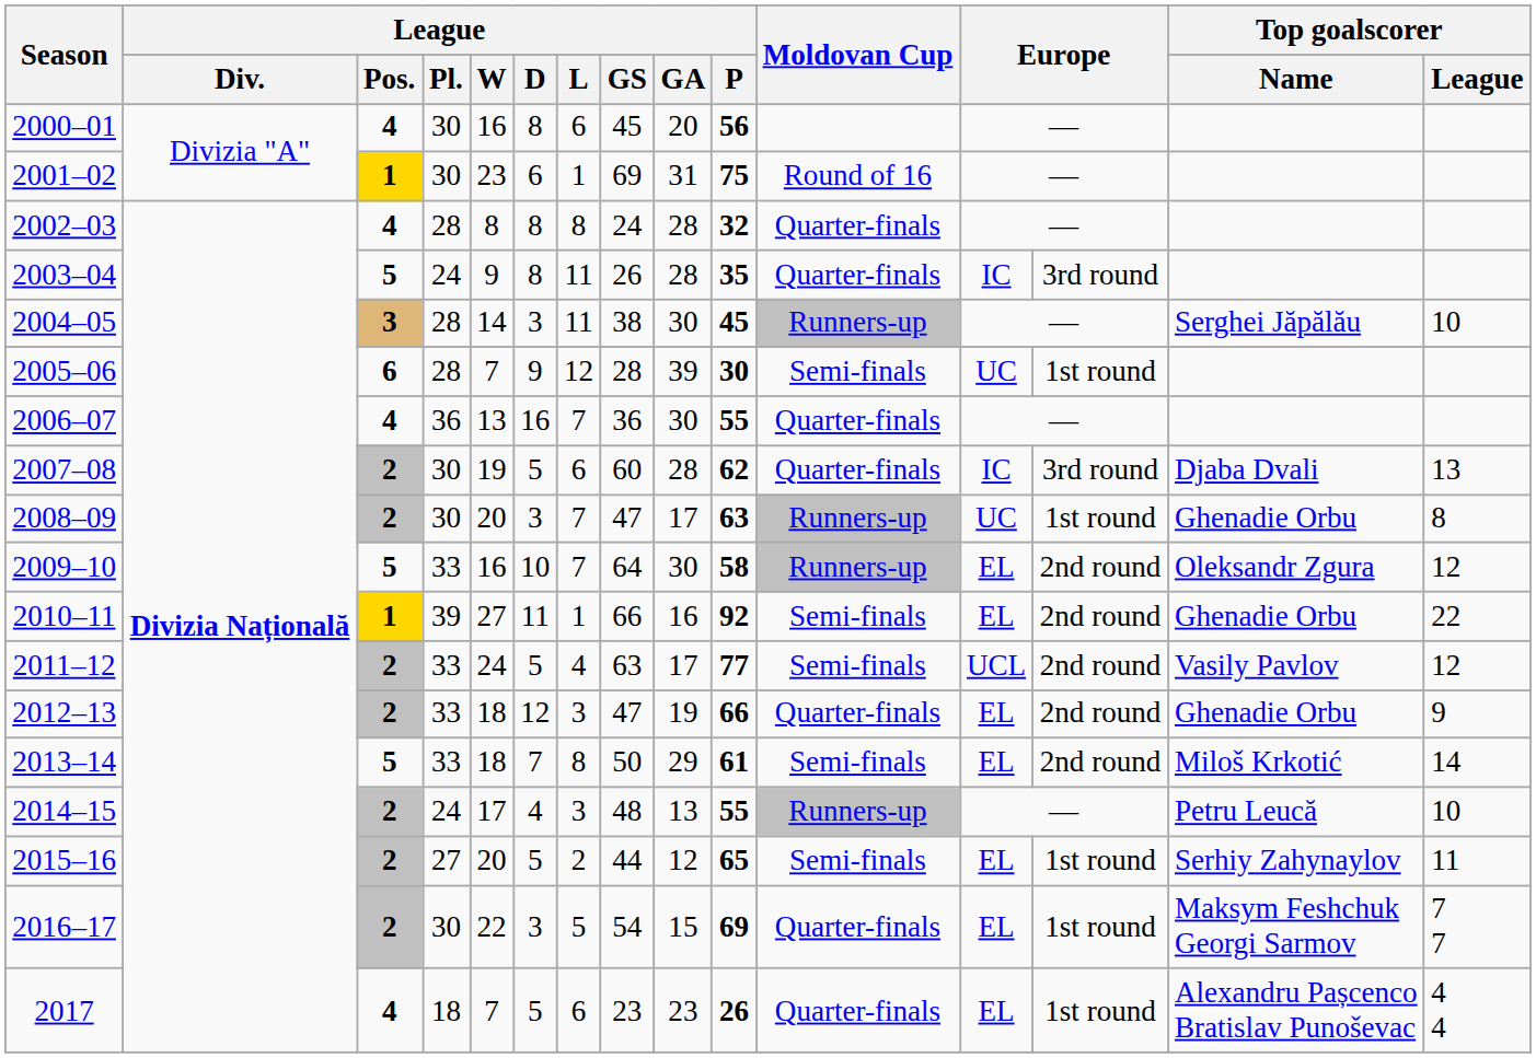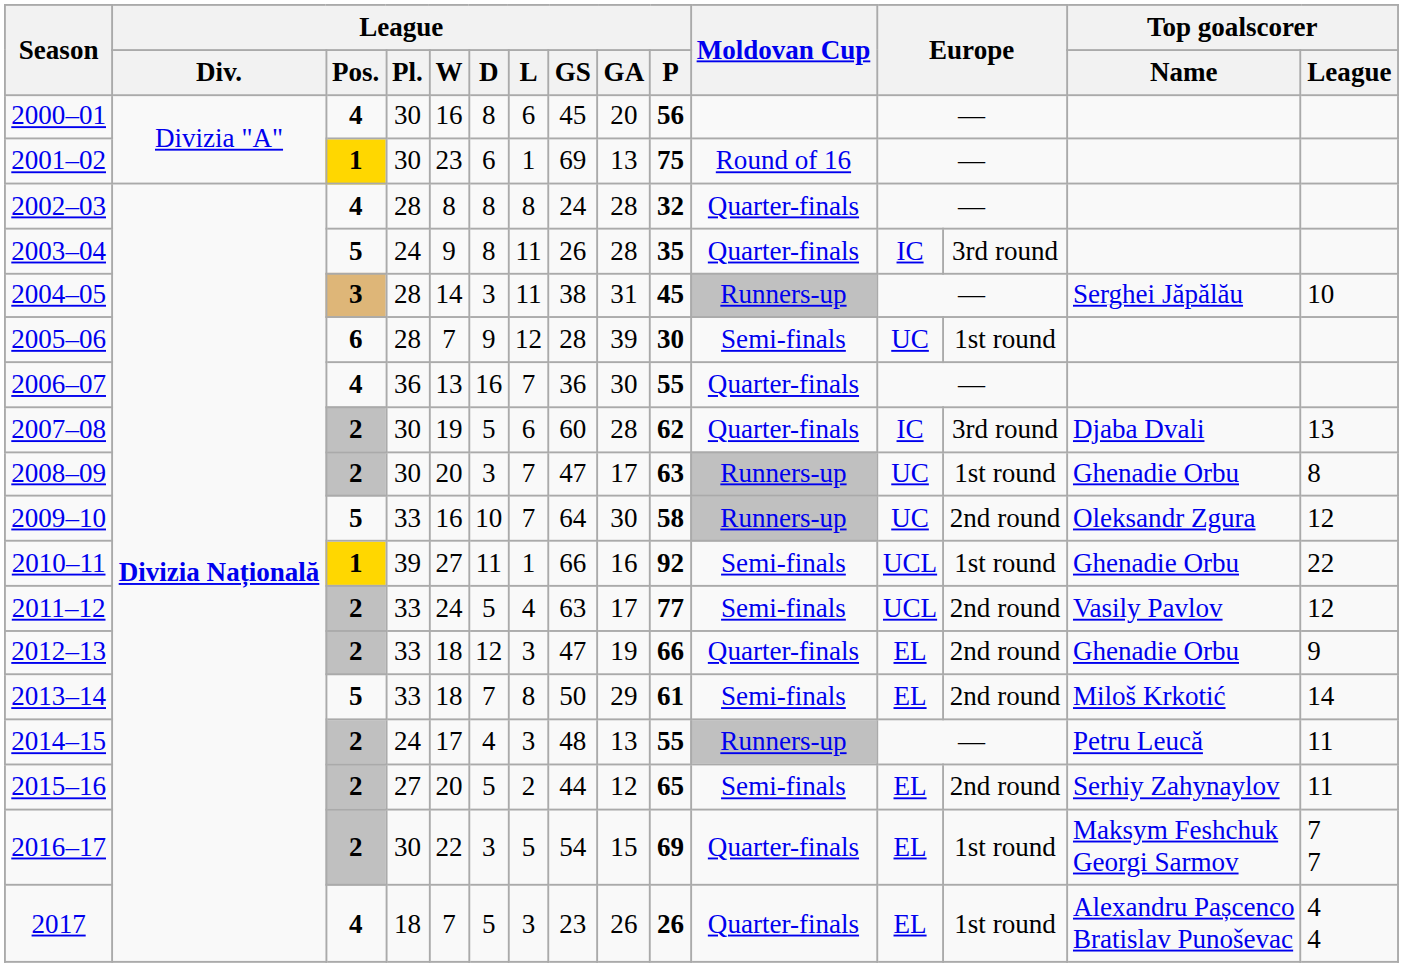 <table class="wikitable mw-collapsible mw-collapsed" align=center cellspacing="0" cellpadding="3" style="border:1px solid #AAAAAA;font-size:90%">
 <tr>
 <th rowspan="2">Season</th>
 <th colspan="9">League</th>
 <th rowspan="2"><a href='#'>Moldovan Cup</a></th>
 <th rowspan="2" colspan="2">Europe</th>
 <th colspan="2">Top goalscorer</th>
 </tr>
 <tr>
 <th>Div.</th>
 <th>Pos.</th>
 <th>Pl.</th>
 <th>W</th>
 <th>D</th>
 <th>L</th>
 <th>GS</th>
 <th>GA</th>
 <th>P</th>
 <th>Name</th>
 <th>League</th>
 </tr>
 <tr>
 <td align=center><a href='#'>2000–01</a></td>
 <td align=center rowspan=2><a href='#'>Divizia "A"</a></td>
 <td align=center><strong>4</strong></td>
 <td align=center>30</td>
 <td align=center>16</td>
 <td align=center>8</td>
 <td align=center>6</td>
 <td align=center>45</td>
 <td align=center>20</td>
 <td align=center><strong>56</strong></td>
 <td align=center></td>
 <td align=center colspan=2>—</td>
 <td align=left></td>
 <td align=left></td>
 </tr>
 <tr>
 <td align=center><a href='#'>2001–02</a></td>
 <td align=center bgcolor=gold><strong>1</strong></td>
 <td align=center>30</td>
 <td align=center>23</td>
 <td align=center>6</td>
 <td align=center>1</td>
 <td align=center>69</td>
-<td align=center>31</td>
+<td align=center>13</td>
 <td align=center><strong>75</strong></td>
 <td align=center><a href='#'>Round of 16</a></td>
 <td align=center colspan=2>—</td>
 <td align=left></td>
 <td align=left></td>
 </tr>
 <tr>
 <td align=center><a href='#'>2002–03</a></td>
 <td align=center rowspan=16><strong><a href='#'>Divizia Națională</a></strong></td>
 <td align=center><strong>4</strong></td>
 <td align=center>28</td>
 <td align=center>8</td>
 <td align=center>8</td>
 <td align=center>8</td>
 <td align=center>24</td>
 <td align=center>28</td>
 <td align=center><strong>32</strong></td>
 <td align=center><a href='#'>Quarter-finals</a></td>
 <td align=center colspan=2>—</td>
 <td align=left></td>
 <td align=left></td>
 </tr>
 <tr>
 <td align=center><a href='#'>2003–04</a></td>
 <td align=center><strong>5</strong></td>
 <td align=center>24</td>
 <td align=center>9</td>
 <td align=center>8</td>
 <td align=center>11</td>
 <td align=center>26</td>
 <td align=center>28</td>
 <td align=center><strong>35</strong></td>
 <td align=center><a href='#'>Quarter-finals</a></td>
 <td align=center><a href='#'>IC</a></td>
 <td align=center>3rd round</td>
 <td align=left></td>
 <td align=left></td>
 </tr>
 <tr>
 <td align=center><a href='#'>2004–05</a></td>
 <td align=center bgcolor=#deb678><strong>3</strong></td>
 <td align=center>28</td>
 <td align=center>14</td>
 <td align=center>3</td>
 <td align=center>11</td>
 <td align=center>38</td>
-<td align=center>30</td>
+<td align=center>31</td>
 <td align=center><strong>45</strong></td>
 <td align=center bgcolor="silver"><a href='#'>Runners-up</a></td>
 <td align=center colspan=2>—</td>
 <td align=left> <a href='#'>Serghei Jăpălău</a></td>
 <td align=left>10</td>
 </tr>
 <tr>
 <td align=center><a href='#'>2005–06</a></td>
 <td align=center><strong>6</strong></td>
 <td align=center>28</td>
 <td align=center>7</td>
 <td align=center>9</td>
 <td align=center>12</td>
 <td align=center>28</td>
 <td align=center>39</td>
 <td align=center><strong>30</strong></td>
 <td align=center><a href='#'>Semi-finals</a></td>
 <td align=center><a href='#'>UC</a></td>
 <td align=center>1st round</td>
 <td align=left></td>
 <td align=left></td>
 </tr>
 <tr>
 <td align=center><a href='#'>2006–07</a></td>
 <td align=center><strong>4</strong></td>
 <td align=center>36</td>
 <td align=center>13</td>
 <td align=center>16</td>
 <td align=center>7</td>
 <td align=center>36</td>
 <td align=center>30</td>
 <td align=center><strong>55</strong></td>
 <td align=center><a href='#'>Quarter-finals</a></td>
 <td align=center colspan=2>—</td>
 <td align=left></td>
 <td align=left></td>
 </tr>
 <tr>
 <td align=center><a href='#'>2007–08</a></td>
 <td align=center bgcolor="silver"><strong>2</strong></td>
 <td align=center>30</td>
 <td align=center>19</td>
 <td align=center>5</td>
 <td align=center>6</td>
 <td align=center>60</td>
 <td align=center>28</td>
 <td align=center><strong>62</strong></td>
 <td align=center><a href='#'>Quarter-finals</a></td>
 <td align=center><a href='#'>IC</a></td>
 <td align=center>3rd round</td>
 <td align=left> <a href='#'>Djaba Dvali</a></td>
 <td align=left>13</td>
 </tr>
 <tr>
 <td align=center><a href='#'>2008–09</a></td>
 <td align=center bgcolor="silver"><strong>2</strong></td>
 <td align=center>30</td>
 <td align=center>20</td>
 <td align=center>3</td>
 <td align=center>7</td>
 <td align=center>47</td>
 <td align=center>17</td>
 <td align=center><strong>63</strong></td>
 <td align=center bgcolor="silver"><a href='#'>Runners-up</a></td>
 <td align=center><a href='#'>UC</a></td>
 <td align=center>1st round</td>
 <td align=left> <a href='#'>Ghenadie Orbu</a></td>
 <td align=left>8</td>
 </tr>
 <tr>
 <td align=center><a href='#'>2009–10</a></td>
 <td align=center><strong>5</strong></td>
 <td align=center>33</td>
 <td align=center>16</td>
 <td align=center>10</td>
 <td align=center>7</td>
 <td align=center>64</td>
 <td align=center>30</td>
 <td align=center><strong>58</strong></td>
 <td align=center bgcolor="silver"><a href='#'>Runners-up</a></td>
-<td align=center><a href='#'>EL</a></td>
+<td align=center><a href='#'>UC</a></td>
 <td align=center>2nd round</td>
 <td align=left> <a href='#'>Oleksandr Zgura</a></td>
 <td align=left>12</td>
 </tr>
 <tr>
 <td align=center><a href='#'>2010–11</a></td>
 <td align=center bgcolor="gold"><strong>1</strong></td>
 <td align=center>39</td>
 <td align=center>27</td>
 <td align=center>11</td>
 <td align=center>1</td>
 <td align=center>66</td>
 <td align=center>16</td>
 <td align=center><strong>92</strong></td>
 <td align=center><a href='#'>Semi-finals</a></td>
-<td align=center><a href='#'>EL</a></td>
-<td align=center>2nd round</td>
+<td align=center><a href='#'>UCL</a></td>
+<td align=center>1st round</td>
 <td align=left> <a href='#'>Ghenadie Orbu</a></td>
 <td align=left>22</td>
 </tr>
 <tr>
 <td align=center><a href='#'>2011–12</a></td>
 <td align=center bgcolor="silver"><strong>2</strong></td>
 <td align=center>33</td>
 <td align=center>24</td>
 <td align=center>5</td>
 <td align=center>4</td>
 <td align=center>63</td>
 <td align=center>17</td>
 <td align=center><strong>77</strong></td>
 <td align=center><a href='#'>Semi-finals</a></td>
 <td align=center><a href='#'>UCL</a></td>
 <td align=center>2nd round</td>
 <td align=left> <a href='#'>Vasily Pavlov</a></td>
 <td align=left>12</td>
 </tr>
 <tr>
 <td align=center><a href='#'>2012–13</a></td>
 <td align=center bgcolor="silver"><strong>2</strong></td>
 <td align=center>33</td>
 <td align=center>18</td>
 <td align=center>12</td>
 <td align=center>3</td>
 <td align=center>47</td>
 <td align=center>19</td>
 <td align=center><strong>66</strong></td>
 <td align=center><a href='#'>Quarter-finals</a></td>
 <td align=center><a href='#'>EL</a></td>
 <td align=center>2nd round</td>
 <td align=left> <a href='#'>Ghenadie Orbu</a></td>
 <td align=left>9</td>
 </tr>
 <tr>
 <td align=center><a href='#'>2013–14</a></td>
 <td align=center><strong>5</strong></td>
 <td align=center>33</td>
 <td align=center>18</td>
 <td align=center>7</td>
 <td align=center>8</td>
 <td align=center>50</td>
 <td align=center>29</td>
 <td align=center><strong>61</strong></td>
 <td align=center><a href='#'>Semi-finals</a></td>
 <td align=center><a href='#'>EL</a></td>
 <td align=center>2nd round</td>
 <td align=left> <a href='#'>Miloš Krkotić</a></td>
 <td align=left>14</td>
 </tr>
 <tr>
 <td align=center><a href='#'>2014–15</a></td>
 <td align=center bgcolor="silver"><strong>2</strong></td>
 <td align=center>24</td>
 <td align=center>17</td>
 <td align=center>4</td>
 <td align=center>3</td>
 <td align=center>48</td>
 <td align=center>13</td>
 <td align=center><strong>55</strong></td>
 <td align=center bgcolor="silver"><a href='#'>Runners-up</a></td>
 <td align=center colspan=2>—</td>
 <td align=left> <a href='#'>Petru Leucă</a></td>
-<td align=left>10</td>
+<td align=left>11</td>
 </tr>
 <tr>
 <td align=center><a href='#'>2015–16</a></td>
 <td align=center bgcolor="silver"><strong>2</strong></td>
 <td align=center>27</td>
 <td align=center>20</td>
 <td align=center>5</td>
 <td align=center>2</td>
 <td align=center>44</td>
 <td align=center>12</td>
 <td align=center><strong>65</strong></td>
 <td align=center><a href='#'>Semi-finals</a></td>
 <td align=center><a href='#'>EL</a></td>
-<td align=center>1st round</td>
+<td align=center>2nd round</td>
 <td align=left> <a href='#'>Serhiy Zahynaylov</a></td>
 <td align=left>11</td>
 </tr>
 <tr>
 <td align=center><a href='#'>2016–17</a></td>
 <td align=center bgcolor="silver"><strong>2</strong></td>
 <td align=center>30</td>
 <td align=center>22</td>
 <td align=center>3</td>
 <td align=center>5</td>
 <td align=center>54</td>
 <td align=center>15</td>
 <td align=center><strong>69</strong></td>
 <td align=center><a href='#'>Quarter-finals</a></td>
 <td align=center><a href='#'>EL</a></td>
 <td align=center>1st round</td>
 <td align=left> <a href='#'>Maksym Feshchuk</a> <br>  <a href='#'>Georgi Sarmov</a></td>
 <td align=left>7 <br> 7</td>
 </tr>
 <tr>
 <td align=center><a href='#'>2017</a></td>
 <td align=center><strong>4</strong></td>
 <td align=center>18</td>
 <td align=center>7</td>
 <td align=center>5</td>
-<td align=center>6</td>
+<td align=center>3</td>
 <td align=center>23</td>
-<td align=center>23</td>
+<td align=center>26</td>
 <td align=center><strong>26</strong></td>
 <td align=center><a href='#'>Quarter-finals</a></td>
 <td align=center><a href='#'>EL</a></td>
 <td align=center>1st round</td>
 <td align=left> <a href='#'>Alexandru Pașcenco</a> <br>  <a href='#'>Bratislav Punoševac</a></td>
 <td align=left>4 <br> 4</td>
 </tr>
 </table>
